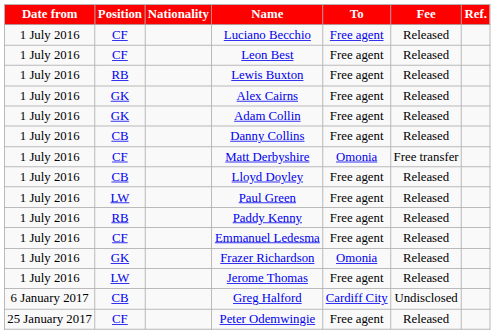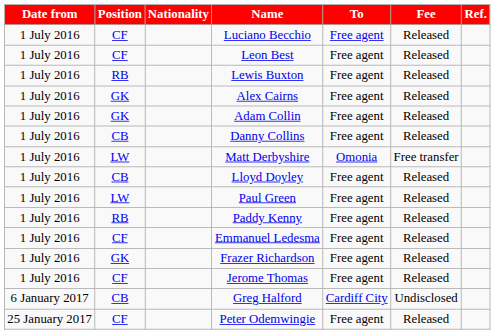 <table class="wikitable"  style="text-align:center;">
 <tr>
 <th style="background:#FF0000; color:white;">Date from</th>
 <th style="background:#FF0000; color:white;">Position</th>
 <th style="background:#FF0000; color:white;">Nationality</th>
 <th style="background:#FF0000; color:white;">Name</th>
 <th style="background:#FF0000; color:white;">To</th>
 <th style="background:#FF0000; color:white;">Fee</th>
 <th style="background:#FF0000; color:white;">Ref.</th>
 </tr>
 <tr>
 <td>1 July 2016</td>
 <td><a href='#'>CF</a></td>
 <td></td>
 <td><a href='#'>Luciano Becchio</a></td>
 <td><a href='#'>Free agent</a></td>
 <td>Released</td>
 <td></td>
 </tr>
 <tr>
 <td>1 July 2016</td>
 <td><a href='#'>CF</a></td>
 <td></td>
 <td><a href='#'>Leon Best</a></td>
 <td>Free agent </td>
 <td>Released</td>
 <td></td>
 </tr>
 <tr>
 <td>1 July 2016</td>
 <td><a href='#'>RB</a></td>
 <td></td>
 <td><a href='#'>Lewis Buxton</a></td>
 <td>Free agent </td>
 <td>Released</td>
 <td></td>
 </tr>
 <tr>
 <td>1 July 2016</td>
 <td><a href='#'>GK</a></td>
 <td></td>
 <td><a href='#'>Alex Cairns</a></td>
 <td>Free agent </td>
 <td>Released</td>
 <td></td>
 </tr>
 <tr>
 <td>1 July 2016</td>
 <td><a href='#'>GK</a></td>
 <td></td>
 <td><a href='#'>Adam Collin</a></td>
 <td>Free agent </td>
 <td>Released</td>
 <td></td>
 </tr>
 <tr>
 <td>1 July 2016</td>
 <td><a href='#'>CB</a></td>
 <td></td>
 <td><a href='#'>Danny Collins</a></td>
 <td>Free agent</td>
 <td>Released</td>
 <td></td>
 </tr>
 <tr>
 <td>1 July 2016</td>
-<td><a href='#'>CF</a></td>
+<td><a href='#'>LW</a></td>
 <td></td>
 <td><a href='#'>Matt Derbyshire</a></td>
 <td><a href='#'>Omonia</a></td>
 <td>Free transfer</td>
 <td></td>
 </tr>
 <tr>
 <td>1 July 2016</td>
 <td><a href='#'>CB</a></td>
 <td></td>
 <td><a href='#'>Lloyd Doyley</a></td>
 <td>Free agent </td>
 <td>Released</td>
 <td></td>
 </tr>
 <tr>
 <td>1 July 2016</td>
 <td><a href='#'>LW</a></td>
 <td></td>
 <td><a href='#'>Paul Green</a></td>
 <td>Free agent </td>
 <td>Released</td>
 <td></td>
 </tr>
 <tr>
 <td>1 July 2016</td>
 <td><a href='#'>RB</a></td>
 <td></td>
 <td><a href='#'>Paddy Kenny</a></td>
 <td>Free agent </td>
 <td>Released</td>
 <td></td>
 </tr>
 <tr>
 <td>1 July 2016</td>
 <td><a href='#'>CF</a></td>
 <td></td>
 <td><a href='#'>Emmanuel Ledesma</a></td>
 <td>Free agent </td>
 <td>Released</td>
 <td></td>
 </tr>
 <tr>
 <td>1 July 2016</td>
 <td><a href='#'>GK</a></td>
 <td></td>
 <td><a href='#'>Frazer Richardson</a></td>
-<td><a href='#'>Omonia</a></td>
+<td>Free agent </td>
 <td>Released</td>
 <td></td>
 </tr>
 <tr>
 <td>1 July 2016</td>
-<td><a href='#'>LW</a></td>
+<td><a href='#'>CF</a></td>
 <td></td>
 <td><a href='#'>Jerome Thomas</a></td>
 <td>Free agent </td>
 <td>Released</td>
 <td></td>
 </tr>
 <tr>
 <td>6 January 2017</td>
 <td><a href='#'>CB</a></td>
 <td></td>
 <td><a href='#'>Greg Halford</a></td>
 <td><a href='#'>Cardiff City</a></td>
 <td>Undisclosed</td>
 <td></td>
 </tr>
 <tr>
 <td>25 January 2017</td>
 <td><a href='#'>CF</a></td>
 <td></td>
 <td><a href='#'>Peter Odemwingie</a></td>
 <td>Free agent</td>
 <td>Released</td>
 <td></td>
 </tr>
 </table>
